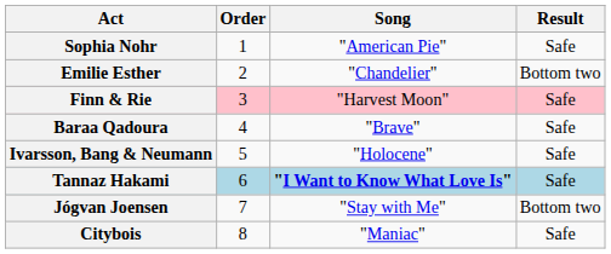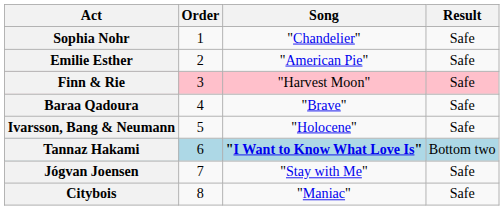 <table class="wikitable plainrowheaders" style="text-align:center;">
 <tr>
 <th scope="col">Act</th>
 <th scope="col">Order</th>
 <th scope="col">Song</th>
 <th scope="col">Result</th>
 </tr>
 <tr>
 <th scope=row>Sophia Nohr</th>
 <td>1</td>
-<td>"<a href='#'>American Pie</a>"</td>
+<td>"<a href='#'>Chandelier</a>"</td>
 <td>Safe</td>
 </tr>
 <tr>
 <th scope=row>Emilie Esther</th>
 <td>2</td>
-<td>"<a href='#'>Chandelier</a>"</td>
-<td>Bottom two</td>
+<td>"<a href='#'>American Pie</a>"</td>
+<td>Safe</td>
 </tr>
 <tr style="background:pink;">
 <th scope=row>Finn & Rie</th>
 <td>3</td>
 <td>"Harvest Moon"</td>
 <td>Safe</td>
 </tr>
 <tr>
 <th scope=row>Baraa Qadoura</th>
 <td>4</td>
 <td>"<a href='#'>Brave</a>"</td>
 <td>Safe</td>
 </tr>
 <tr>
 <th scope=row>Ivarsson, Bang & Neumann</th>
 <td>5</td>
 <td>"<a href='#'>Holocene</a>"</td>
 <td>Safe</td>
 </tr>
 <tr style="background:lightblue;">
 <th scope=row>Tannaz Hakami</th>
 <td>6</td>
 <td><strong>"<a href='#'>I Want to Know What Love Is</a>"</strong></td>
-<td>Safe</td>
+<td>Bottom two</td>
 </tr>
 <tr>
 <th scope=row>Jógvan Joensen</th>
 <td>7</td>
 <td>"<a href='#'>Stay with Me</a>"</td>
-<td>Bottom two</td>
+<td>Safe</td>
 </tr>
 <tr>
 <th scope=row>Citybois</th>
 <td>8</td>
 <td>"<a href='#'>Maniac</a>"</td>
 <td>Safe</td>
 </tr>
 </table>
